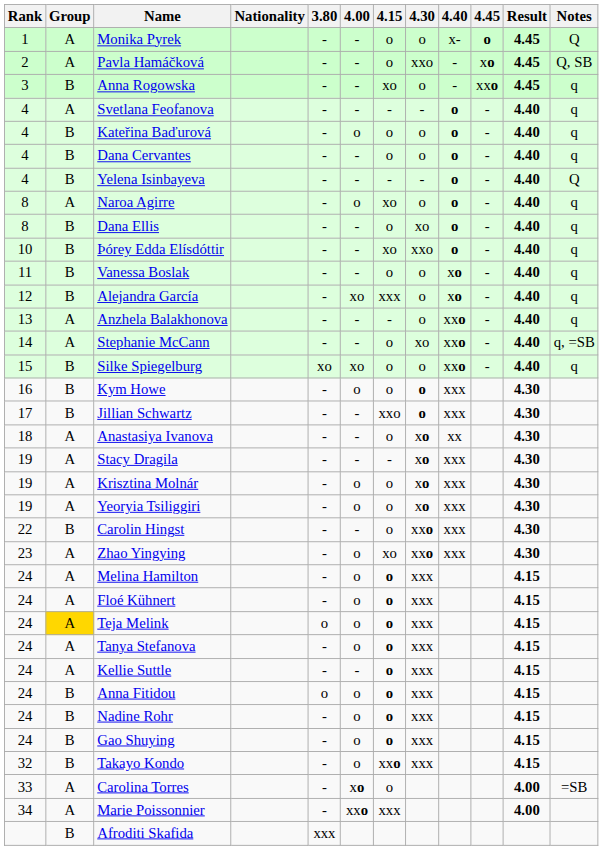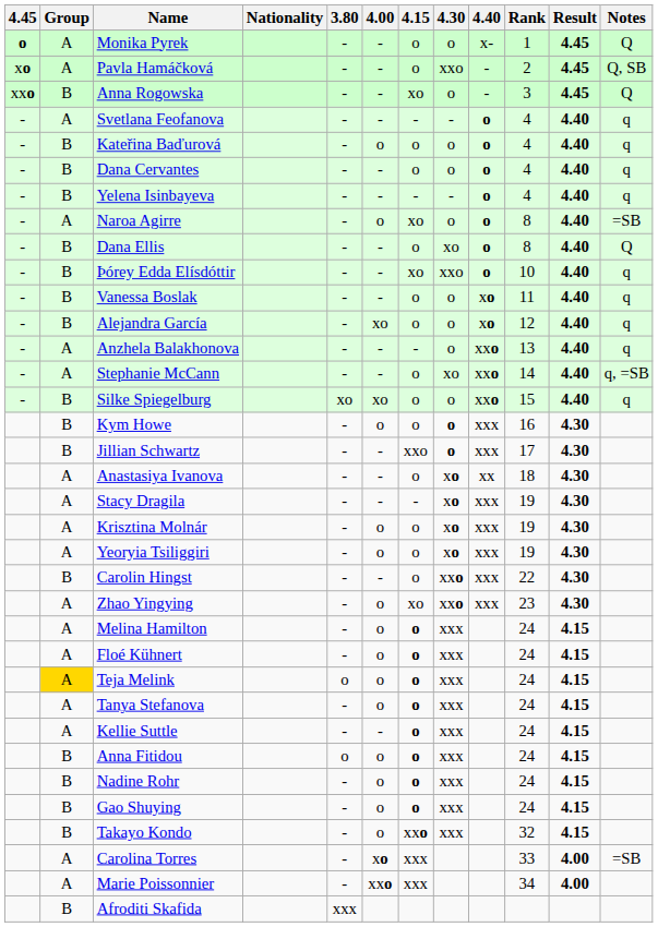 <table class="wikitable sortable" style="text-align:center">
 <tr>
-<th>Rank</th>
+<th>4.45</th>
 <th>Group</th>
 <th>Name</th>
 <th>Nationality</th>
 <th>3.80</th>
 <th>4.00</th>
 <th>4.15</th>
 <th>4.30</th>
 <th>4.40</th>
-<th>4.45</th>
+<th>Rank</th>
 <th>Result</th>
 <th>Notes</th>
 </tr>
 <tr bgcolor=ccffcc>
-<td>1</td>
+<td><strong>o</strong></td>
 <td>A</td>
 <td align="left"><a href='#'>Monika Pyrek</a></td>
 <td align="left"></td>
 <td>-</td>
 <td>-</td>
 <td>o</td>
 <td>o</td>
 <td>x-</td>
-<td><strong>o</strong></td>
+<td>1</td>
 <td><strong>4.45</strong></td>
 <td>Q</td>
 </tr>
 <tr bgcolor=ccffcc>
-<td>2</td>
+<td>x<strong>o</strong></td>
 <td>A</td>
 <td align="left"><a href='#'>Pavla Hamáčková</a></td>
 <td align="left"></td>
 <td>-</td>
 <td>-</td>
 <td>o</td>
 <td>xxo</td>
 <td>-</td>
-<td>x<strong>o</strong></td>
+<td>2</td>
 <td><strong>4.45</strong></td>
 <td>Q, SB</td>
 </tr>
 <tr bgcolor=ccffcc>
-<td>3</td>
+<td>xx<strong>o</strong></td>
 <td>B</td>
 <td align="left"><a href='#'>Anna Rogowska</a></td>
 <td align="left"></td>
 <td>-</td>
 <td>-</td>
 <td>xo</td>
 <td>o</td>
 <td>-</td>
-<td>xx<strong>o</strong></td>
+<td>3</td>
 <td><strong>4.45</strong></td>
-<td>q</td>
+<td>Q</td>
 </tr>
 <tr bgcolor=ddffdd>
-<td>4</td>
+<td>-</td>
 <td>A</td>
 <td align="left"><a href='#'>Svetlana Feofanova</a></td>
 <td align="left"></td>
 <td>-</td>
 <td>-</td>
 <td>-</td>
 <td>-</td>
 <td><strong>o</strong></td>
-<td>-</td>
+<td>4</td>
 <td><strong>4.40</strong></td>
 <td>q</td>
 </tr>
 <tr bgcolor=ddffdd>
-<td>4</td>
+<td>-</td>
 <td>B</td>
 <td align="left"><a href='#'>Kateřina Baďurová</a></td>
 <td align="left"></td>
 <td>-</td>
 <td>o</td>
 <td>o</td>
 <td>o</td>
 <td><strong>o</strong></td>
-<td>-</td>
+<td>4</td>
 <td><strong>4.40</strong></td>
 <td>q</td>
 </tr>
 <tr bgcolor=ddffdd>
-<td>4</td>
+<td>-</td>
 <td>B</td>
 <td align="left"><a href='#'>Dana Cervantes</a></td>
 <td align="left"></td>
 <td>-</td>
 <td>-</td>
 <td>o</td>
 <td>o</td>
 <td><strong>o</strong></td>
-<td>-</td>
+<td>4</td>
 <td><strong>4.40</strong></td>
 <td>q</td>
 </tr>
 <tr bgcolor=ddffdd>
-<td>4</td>
+<td>-</td>
 <td>B</td>
 <td align="left"><a href='#'>Yelena Isinbayeva</a></td>
 <td align="left"></td>
 <td>-</td>
 <td>-</td>
 <td>-</td>
 <td>-</td>
 <td><strong>o</strong></td>
-<td>-</td>
+<td>4</td>
 <td><strong>4.40</strong></td>
-<td>Q</td>
+<td>q</td>
 </tr>
 <tr bgcolor=ddffdd>
-<td>8</td>
+<td>-</td>
 <td>A</td>
 <td align="left"><a href='#'>Naroa Agirre</a></td>
 <td align="left"></td>
 <td>-</td>
 <td>o</td>
 <td>xo</td>
 <td>o</td>
 <td><strong>o</strong></td>
-<td>-</td>
+<td>8</td>
 <td><strong>4.40</strong></td>
-<td>q</td>
+<td>=SB</td>
 </tr>
 <tr bgcolor=ddffdd>
-<td>8</td>
+<td>-</td>
 <td>B</td>
 <td align="left"><a href='#'>Dana Ellis</a></td>
 <td align="left"></td>
 <td>-</td>
 <td>-</td>
 <td>o</td>
 <td>xo</td>
 <td><strong>o</strong></td>
-<td>-</td>
+<td>8</td>
 <td><strong>4.40</strong></td>
-<td>q</td>
+<td>Q</td>
 </tr>
 <tr bgcolor=ddffdd>
-<td>10</td>
+<td>-</td>
 <td>B</td>
 <td align="left"><a href='#'>Þórey Edda Elísdóttir</a></td>
 <td align="left"></td>
 <td>-</td>
 <td>-</td>
 <td>xo</td>
 <td>xxo</td>
 <td><strong>o</strong></td>
-<td>-</td>
+<td>10</td>
 <td><strong>4.40</strong></td>
 <td>q</td>
 </tr>
 <tr bgcolor=ddffdd>
-<td>11</td>
+<td>-</td>
 <td>B</td>
 <td align="left"><a href='#'>Vanessa Boslak</a></td>
 <td align="left"></td>
 <td>-</td>
 <td>-</td>
 <td>o</td>
 <td>o</td>
 <td>x<strong>o</strong></td>
-<td>-</td>
+<td>11</td>
 <td><strong>4.40</strong></td>
 <td>q</td>
 </tr>
 <tr bgcolor=ddffdd>
-<td>12</td>
+<td>-</td>
 <td>B</td>
 <td align="left"><a href='#'>Alejandra García</a></td>
 <td align="left"></td>
 <td>-</td>
 <td>xo</td>
-<td>xxx</td>
+<td>o</td>
 <td>o</td>
 <td>x<strong>o</strong></td>
-<td>-</td>
+<td>12</td>
 <td><strong>4.40</strong></td>
 <td>q</td>
 </tr>
 <tr bgcolor=ddffdd>
-<td>13</td>
+<td>-</td>
 <td>A</td>
 <td align="left"><a href='#'>Anzhela Balakhonova</a></td>
 <td align="left"></td>
 <td>-</td>
 <td>-</td>
 <td>-</td>
 <td>o</td>
 <td>xx<strong>o</strong></td>
-<td>-</td>
+<td>13</td>
 <td><strong>4.40</strong></td>
 <td>q</td>
 </tr>
 <tr bgcolor=ddffdd>
-<td>14</td>
+<td>-</td>
 <td>A</td>
 <td align="left"><a href='#'>Stephanie McCann</a></td>
 <td align="left"></td>
 <td>-</td>
 <td>-</td>
 <td>o</td>
 <td>xo</td>
 <td>xx<strong>o</strong></td>
-<td>-</td>
+<td>14</td>
 <td><strong>4.40</strong></td>
 <td>q, =SB</td>
 </tr>
 <tr bgcolor=ddffdd>
-<td>15</td>
+<td>-</td>
 <td>B</td>
 <td align="left"><a href='#'>Silke Spiegelburg</a></td>
 <td align="left"></td>
 <td>xo</td>
 <td>xo</td>
 <td>o</td>
 <td>o</td>
 <td>xx<strong>o</strong></td>
-<td>-</td>
+<td>15</td>
 <td><strong>4.40</strong></td>
 <td>q</td>
 </tr>
 <tr>
-<td>16</td>
+<td></td>
 <td>B</td>
 <td align="left"><a href='#'>Kym Howe</a></td>
 <td align="left"></td>
 <td>-</td>
 <td>o</td>
 <td>o</td>
 <td><strong>o</strong></td>
 <td>xxx</td>
-<td></td>
+<td>16</td>
 <td><strong>4.30</strong></td>
 <td></td>
 </tr>
 <tr>
-<td>17</td>
+<td></td>
 <td>B</td>
 <td align="left"><a href='#'>Jillian Schwartz</a></td>
 <td align="left"></td>
 <td>-</td>
 <td>-</td>
 <td>xxo</td>
 <td><strong>o</strong></td>
 <td>xxx</td>
-<td></td>
+<td>17</td>
 <td><strong>4.30</strong></td>
 <td></td>
 </tr>
 <tr>
-<td>18</td>
+<td></td>
 <td>A</td>
 <td align="left"><a href='#'>Anastasiya Ivanova</a></td>
 <td align="left"></td>
 <td>-</td>
 <td>-</td>
 <td>o</td>
 <td>x<strong>o</strong></td>
 <td>xx</td>
-<td></td>
+<td>18</td>
 <td><strong>4.30</strong></td>
 <td></td>
 </tr>
 <tr>
-<td>19</td>
+<td></td>
 <td>A</td>
 <td align="left"><a href='#'>Stacy Dragila</a></td>
 <td align="left"></td>
 <td>-</td>
 <td>-</td>
 <td>-</td>
 <td>x<strong>o</strong></td>
 <td>xxx</td>
-<td></td>
+<td>19</td>
 <td><strong>4.30</strong></td>
 <td></td>
 </tr>
 <tr>
-<td>19</td>
+<td></td>
 <td>A</td>
 <td align="left"><a href='#'>Krisztina Molnár</a></td>
 <td align="left"></td>
 <td>-</td>
 <td>o</td>
 <td>o</td>
 <td>x<strong>o</strong></td>
 <td>xxx</td>
-<td></td>
+<td>19</td>
 <td><strong>4.30</strong></td>
 <td></td>
 </tr>
 <tr>
-<td>19</td>
+<td></td>
 <td>A</td>
 <td align="left"><a href='#'>Yeoryia Tsiliggiri</a></td>
 <td align="left"></td>
 <td>-</td>
 <td>o</td>
 <td>o</td>
 <td>x<strong>o</strong></td>
 <td>xxx</td>
-<td></td>
+<td>19</td>
 <td><strong>4.30</strong></td>
 <td></td>
 </tr>
 <tr>
-<td>22</td>
+<td></td>
 <td>B</td>
 <td align="left"><a href='#'>Carolin Hingst</a></td>
 <td align="left"></td>
 <td>-</td>
 <td>-</td>
 <td>o</td>
 <td>xx<strong>o</strong></td>
 <td>xxx</td>
-<td></td>
+<td>22</td>
 <td><strong>4.30</strong></td>
 <td></td>
 </tr>
 <tr>
-<td>23</td>
+<td></td>
 <td>A</td>
 <td align="left"><a href='#'>Zhao Yingying</a></td>
 <td align="left"></td>
 <td>-</td>
 <td>o</td>
 <td>xo</td>
 <td>xx<strong>o</strong></td>
 <td>xxx</td>
-<td></td>
+<td>23</td>
 <td><strong>4.30</strong></td>
 <td></td>
 </tr>
 <tr>
-<td>24</td>
+<td></td>
 <td>A</td>
 <td align="left"><a href='#'>Melina Hamilton</a></td>
 <td align="left"></td>
 <td>-</td>
 <td>o</td>
 <td><strong>o</strong></td>
 <td>xxx</td>
 <td></td>
-<td></td>
+<td>24</td>
 <td><strong>4.15</strong></td>
 <td></td>
 </tr>
 <tr>
-<td>24</td>
+<td></td>
 <td>A</td>
 <td align="left"><a href='#'>Floé Kühnert</a></td>
 <td align="left"></td>
 <td>-</td>
 <td>o</td>
 <td><strong>o</strong></td>
 <td>xxx</td>
 <td></td>
-<td></td>
+<td>24</td>
 <td><strong>4.15</strong></td>
 <td></td>
 </tr>
 <tr>
-<td>24</td>
+<td></td>
 <td style="background: gold;">A</td>
 <td align="left"><a href='#'>Teja Melink</a></td>
 <td align="left"></td>
 <td>o</td>
 <td>o</td>
 <td><strong>o</strong></td>
 <td>xxx</td>
 <td></td>
-<td></td>
+<td>24</td>
 <td><strong>4.15</strong></td>
 <td></td>
 </tr>
 <tr>
-<td>24</td>
+<td></td>
 <td>A</td>
 <td align="left"><a href='#'>Tanya Stefanova</a></td>
 <td align="left"></td>
 <td>-</td>
 <td>o</td>
 <td><strong>o</strong></td>
 <td>xxx</td>
 <td></td>
-<td></td>
+<td>24</td>
 <td><strong>4.15</strong></td>
 <td></td>
 </tr>
 <tr>
-<td>24</td>
+<td></td>
 <td>A</td>
 <td align="left"><a href='#'>Kellie Suttle</a></td>
 <td align="left"></td>
 <td>-</td>
 <td>-</td>
 <td><strong>o</strong></td>
 <td>xxx</td>
 <td></td>
-<td></td>
+<td>24</td>
 <td><strong>4.15</strong></td>
 <td></td>
 </tr>
 <tr>
-<td>24</td>
+<td></td>
 <td>B</td>
 <td align="left"><a href='#'>Anna Fitidou</a></td>
 <td align="left"></td>
 <td>o</td>
 <td>o</td>
 <td><strong>o</strong></td>
 <td>xxx</td>
 <td></td>
-<td></td>
+<td>24</td>
 <td><strong>4.15</strong></td>
 <td></td>
 </tr>
 <tr>
-<td>24</td>
+<td></td>
 <td>B</td>
 <td align="left"><a href='#'>Nadine Rohr</a></td>
 <td align="left"></td>
 <td>-</td>
 <td>o</td>
 <td><strong>o</strong></td>
 <td>xxx</td>
 <td></td>
-<td></td>
+<td>24</td>
 <td><strong>4.15</strong></td>
 <td></td>
 </tr>
 <tr>
-<td>24</td>
+<td></td>
 <td>B</td>
 <td align="left"><a href='#'>Gao Shuying</a></td>
 <td align="left"></td>
 <td>-</td>
 <td>o</td>
 <td><strong>o</strong></td>
 <td>xxx</td>
 <td></td>
-<td></td>
+<td>24</td>
 <td><strong>4.15</strong></td>
 <td></td>
 </tr>
 <tr>
-<td>32</td>
+<td></td>
 <td>B</td>
 <td align="left"><a href='#'>Takayo Kondo</a></td>
 <td align="left"></td>
 <td>-</td>
 <td>o</td>
 <td>xx<strong>o</strong></td>
 <td>xxx</td>
 <td></td>
-<td></td>
+<td>32</td>
 <td><strong>4.15</strong></td>
 <td></td>
 </tr>
 <tr>
-<td>33</td>
+<td></td>
 <td>A</td>
 <td align="left"><a href='#'>Carolina Torres</a></td>
 <td align="left"></td>
 <td>-</td>
 <td>x<strong>o</strong></td>
-<td>o</td>
+<td>xxx</td>
 <td></td>
 <td></td>
-<td></td>
+<td>33</td>
 <td><strong>4.00</strong></td>
 <td>=SB</td>
 </tr>
 <tr>
-<td>34</td>
+<td></td>
 <td>A</td>
 <td align="left"><a href='#'>Marie Poissonnier</a></td>
 <td align="left"></td>
 <td>-</td>
 <td>xx<strong>o</strong></td>
 <td>xxx</td>
 <td></td>
 <td></td>
-<td></td>
+<td>34</td>
 <td><strong>4.00</strong></td>
 <td></td>
 </tr>
 <tr>
 <td></td>
 <td>B</td>
 <td align="left"><a href='#'>Afroditi Skafida</a></td>
 <td align="left"></td>
 <td>xxx</td>
 <td></td>
 <td></td>
 <td></td>
 <td></td>
 <td></td>
 <td><strong></strong></td>
 <td></td>
 </tr>
 </table>
